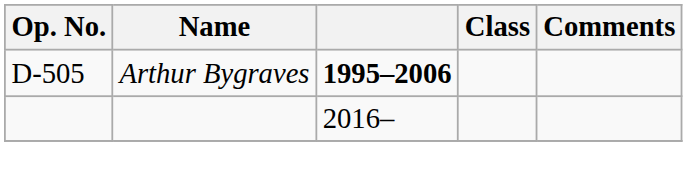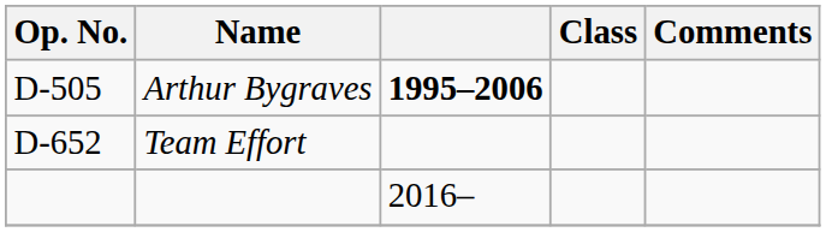 <table class="wikitable">
 <tr>
 <th>Op. No.</th>
 <th>Name</th>
 <th></th>
 <th>Class</th>
 <th>Comments</th>
 </tr>
 <tr>
 <td>D-505</td>
 <td><em>Arthur Bygraves</em></td>
 <td><strong>1995–2006</strong></td>
 <td></td>
 <td></td>
 </tr>
 <tr>
+<td>D-652</td>
+<td><em>Team Effort</em></td>
+<td></td>
+<td></td>
+<td></td>
+</tr>
+<tr>
 <td></td>
 <td></td>
 <td>2016–</td>
 <td></td>
 <td></td>
 </tr>
 <tr>
 </tr>
 </table>
